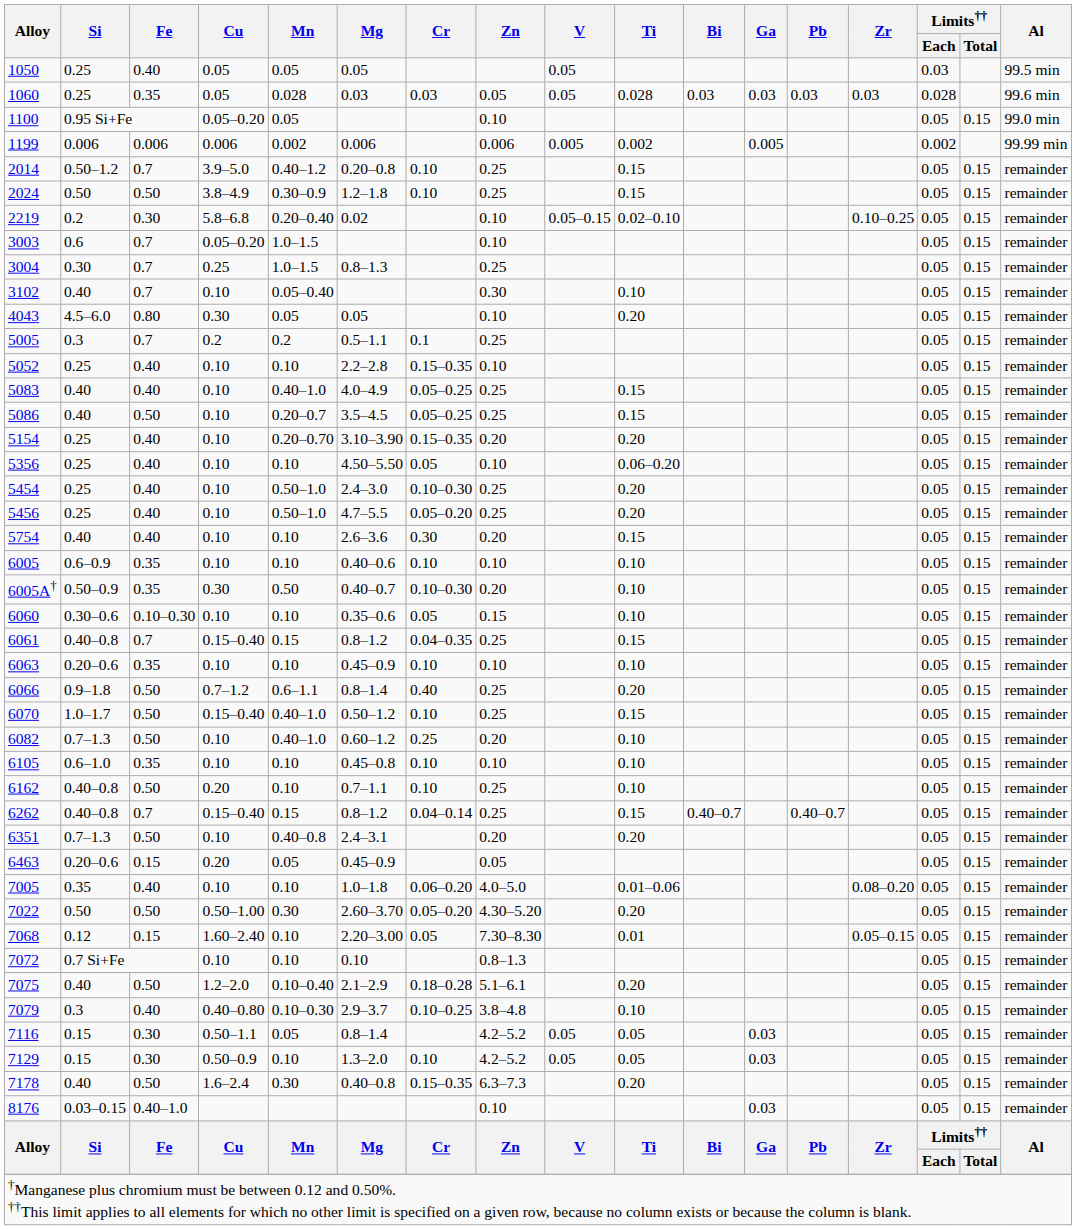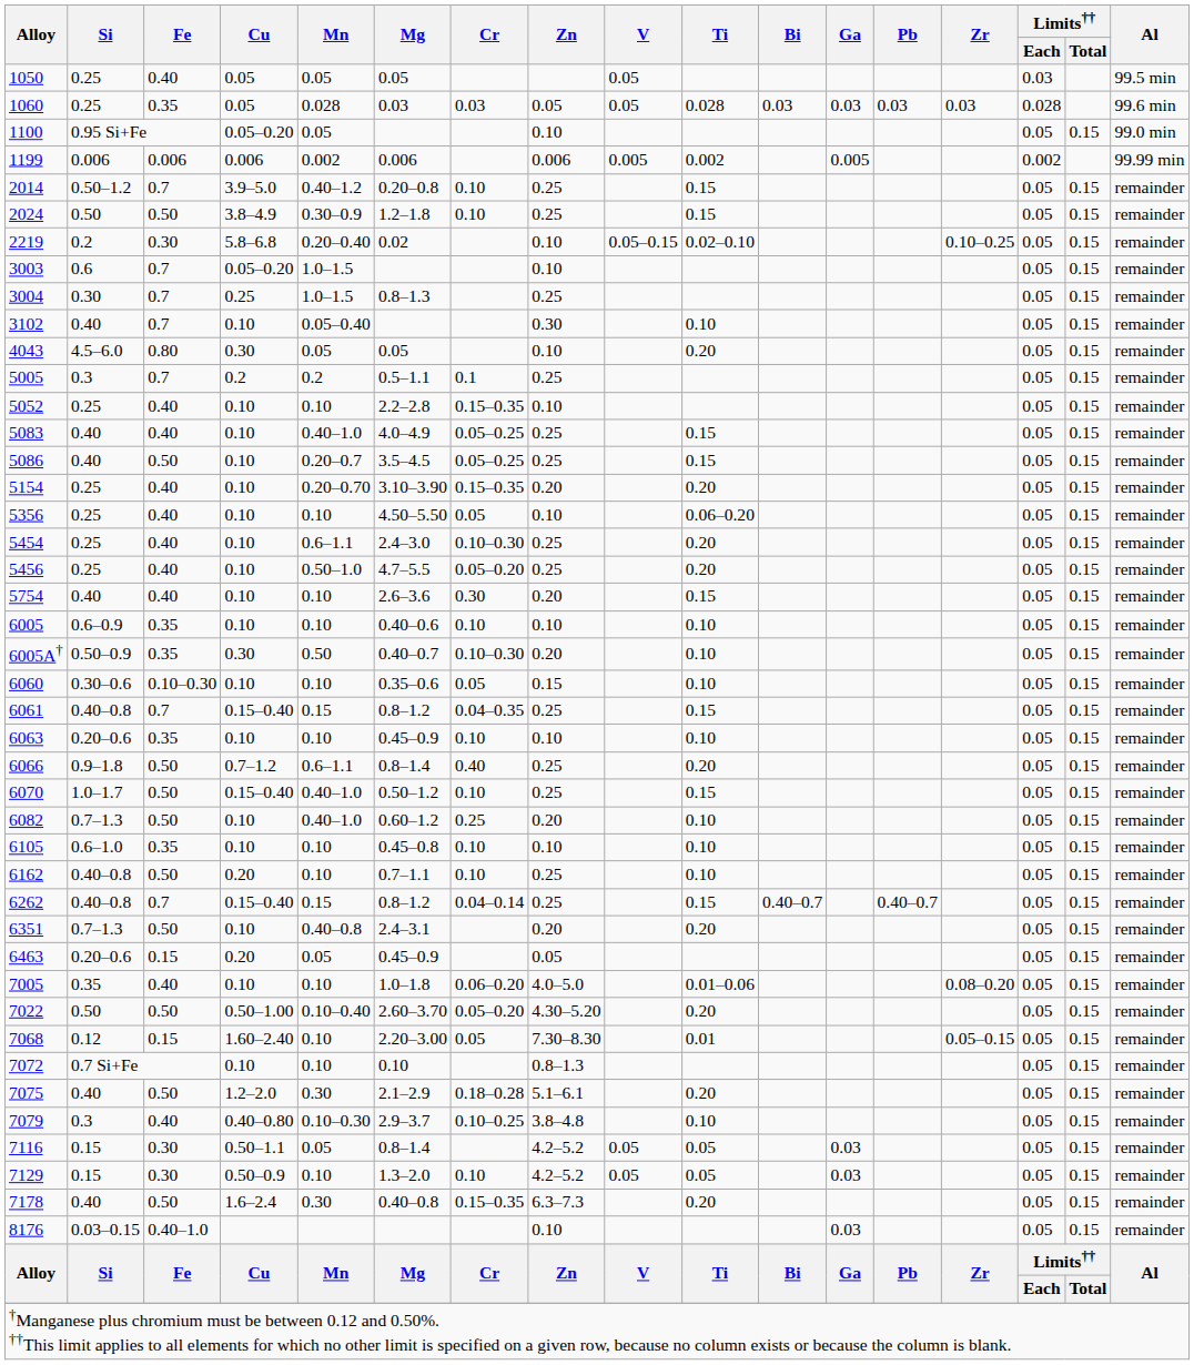 <table class="wikitable">
 <tr>
 <th rowspan="2">Alloy</th>
 <th rowspan="2"><a href='#'>Si</a></th>
 <th rowspan="2"><a href='#'>Fe</a></th>
 <th rowspan="2"><a href='#'>Cu</a></th>
 <th rowspan="2"><a href='#'>Mn</a></th>
 <th rowspan="2"><a href='#'>Mg</a></th>
 <th rowspan="2"><a href='#'>Cr</a></th>
 <th rowspan="2"><a href='#'>Zn</a></th>
 <th rowspan="2"><a href='#'>V</a></th>
 <th rowspan="2"><a href='#'>Ti</a></th>
 <th rowspan="2"><a href='#'>Bi</a></th>
 <th rowspan="2"><a href='#'>Ga</a></th>
 <th rowspan="2"><a href='#'>Pb</a></th>
 <th rowspan="2"><a href='#'>Zr</a></th>
 <th colspan="2">Limits<sup>††</sup></th>
 <th rowspan="2">Al</th>
 </tr>
 <tr>
 <th>Each</th>
 <th>Total</th>
 </tr>
 <tr>
 <td><a href='#'>1050</a></td>
 <td>0.25</td>
 <td>0.40</td>
 <td>0.05</td>
 <td>0.05</td>
 <td>0.05</td>
 <td></td>
 <td></td>
 <td>0.05</td>
 <td></td>
 <td></td>
 <td></td>
 <td></td>
 <td></td>
 <td>0.03</td>
 <td></td>
 <td>99.5 min</td>
 </tr>
 <tr>
 <td><a href='#'>1060</a></td>
 <td>0.25</td>
 <td>0.35</td>
 <td>0.05</td>
 <td>0.028</td>
 <td>0.03</td>
 <td>0.03</td>
 <td>0.05</td>
 <td>0.05</td>
 <td>0.028</td>
 <td>0.03</td>
 <td>0.03</td>
 <td>0.03</td>
 <td>0.03</td>
 <td>0.028</td>
 <td></td>
 <td>99.6 min</td>
 </tr>
 <tr>
 <td><a href='#'>1100</a></td>
 <td colspan="2">0.95 Si+Fe</td>
 <td>0.05–0.20</td>
 <td>0.05</td>
 <td></td>
 <td></td>
 <td>0.10</td>
 <td></td>
 <td></td>
 <td></td>
 <td></td>
 <td></td>
 <td></td>
 <td>0.05</td>
 <td>0.15</td>
 <td>99.0 min</td>
 </tr>
 <tr>
 <td><a href='#'>1199</a></td>
 <td>0.006</td>
 <td>0.006</td>
 <td>0.006</td>
 <td>0.002</td>
 <td>0.006</td>
 <td></td>
 <td>0.006</td>
 <td>0.005</td>
 <td>0.002</td>
 <td></td>
 <td>0.005</td>
 <td></td>
 <td></td>
 <td>0.002</td>
 <td></td>
 <td>99.99 min</td>
 </tr>
 <tr>
 <td><a href='#'>2014</a></td>
 <td>0.50–1.2</td>
 <td>0.7</td>
 <td>3.9–5.0</td>
 <td>0.40–1.2</td>
 <td>0.20–0.8</td>
 <td>0.10</td>
 <td>0.25</td>
 <td></td>
 <td>0.15</td>
 <td></td>
 <td></td>
 <td></td>
 <td></td>
 <td>0.05</td>
 <td>0.15</td>
 <td>remainder</td>
 </tr>
 <tr>
 <td><a href='#'>2024</a></td>
 <td>0.50</td>
 <td>0.50</td>
 <td>3.8–4.9</td>
 <td>0.30–0.9</td>
 <td>1.2–1.8</td>
 <td>0.10</td>
 <td>0.25</td>
 <td></td>
 <td>0.15</td>
 <td></td>
 <td></td>
 <td></td>
 <td></td>
 <td>0.05</td>
 <td>0.15</td>
 <td>remainder</td>
 </tr>
 <tr>
 <td><a href='#'>2219</a></td>
 <td>0.2</td>
 <td>0.30</td>
 <td>5.8–6.8</td>
 <td>0.20–0.40</td>
 <td>0.02</td>
 <td></td>
 <td>0.10</td>
 <td>0.05–0.15</td>
 <td>0.02–0.10</td>
 <td></td>
 <td></td>
 <td></td>
 <td>0.10–0.25</td>
 <td>0.05</td>
 <td>0.15</td>
 <td>remainder</td>
 </tr>
 <tr>
 <td><a href='#'>3003</a></td>
 <td>0.6</td>
 <td>0.7</td>
 <td>0.05–0.20</td>
 <td>1.0–1.5</td>
 <td></td>
 <td></td>
 <td>0.10</td>
 <td></td>
 <td></td>
 <td></td>
 <td></td>
 <td></td>
 <td></td>
 <td>0.05</td>
 <td>0.15</td>
 <td>remainder</td>
 </tr>
 <tr>
 <td><a href='#'>3004</a></td>
 <td>0.30</td>
 <td>0.7</td>
 <td>0.25</td>
 <td>1.0–1.5</td>
 <td>0.8–1.3</td>
 <td></td>
 <td>0.25</td>
 <td></td>
 <td></td>
 <td></td>
 <td></td>
 <td></td>
 <td></td>
 <td>0.05</td>
 <td>0.15</td>
 <td>remainder</td>
 </tr>
 <tr>
 <td><a href='#'>3102</a></td>
 <td>0.40</td>
 <td>0.7</td>
 <td>0.10</td>
 <td>0.05–0.40</td>
 <td></td>
 <td></td>
 <td>0.30</td>
 <td></td>
 <td>0.10</td>
 <td></td>
 <td></td>
 <td></td>
 <td></td>
 <td>0.05</td>
 <td>0.15</td>
 <td>remainder</td>
 </tr>
 <tr>
 <td><a href='#'>4043</a></td>
 <td>4.5–6.0</td>
 <td>0.80</td>
 <td>0.30</td>
 <td>0.05</td>
 <td>0.05</td>
 <td></td>
 <td>0.10</td>
 <td></td>
 <td>0.20</td>
 <td></td>
 <td></td>
 <td></td>
 <td></td>
 <td>0.05</td>
 <td>0.15</td>
 <td>remainder</td>
 </tr>
 <tr>
 <td><a href='#'>5005</a></td>
 <td>0.3</td>
 <td>0.7</td>
 <td>0.2</td>
 <td>0.2</td>
 <td>0.5–1.1</td>
 <td>0.1</td>
 <td>0.25</td>
 <td></td>
 <td></td>
 <td></td>
 <td></td>
 <td></td>
 <td></td>
 <td>0.05</td>
 <td>0.15</td>
 <td>remainder</td>
 </tr>
 <tr>
 <td><a href='#'>5052</a></td>
 <td>0.25</td>
 <td>0.40</td>
 <td>0.10</td>
 <td>0.10</td>
 <td>2.2–2.8</td>
 <td>0.15–0.35</td>
 <td>0.10</td>
 <td></td>
 <td></td>
 <td></td>
 <td></td>
 <td></td>
 <td></td>
 <td>0.05</td>
 <td>0.15</td>
 <td>remainder</td>
 </tr>
 <tr>
 <td><a href='#'>5083</a></td>
 <td>0.40</td>
 <td>0.40</td>
 <td>0.10</td>
 <td>0.40–1.0</td>
 <td>4.0–4.9</td>
 <td>0.05–0.25</td>
 <td>0.25</td>
 <td></td>
 <td>0.15</td>
 <td></td>
 <td></td>
 <td></td>
 <td></td>
 <td>0.05</td>
 <td>0.15</td>
 <td>remainder</td>
 </tr>
 <tr>
 <td><a href='#'>5086</a></td>
 <td>0.40</td>
 <td>0.50</td>
 <td>0.10</td>
 <td>0.20–0.7</td>
 <td>3.5–4.5</td>
 <td>0.05–0.25</td>
 <td>0.25</td>
 <td></td>
 <td>0.15</td>
 <td></td>
 <td></td>
 <td></td>
 <td></td>
 <td>0.05</td>
 <td>0.15</td>
 <td>remainder</td>
 </tr>
 <tr>
 <td><a href='#'>5154</a></td>
 <td>0.25</td>
 <td>0.40</td>
 <td>0.10</td>
 <td>0.20–0.70</td>
 <td>3.10–3.90</td>
 <td>0.15–0.35</td>
 <td>0.20</td>
 <td></td>
 <td>0.20</td>
 <td></td>
 <td></td>
 <td></td>
 <td></td>
 <td>0.05</td>
 <td>0.15</td>
 <td>remainder</td>
 </tr>
 <tr>
 <td><a href='#'>5356</a></td>
 <td>0.25</td>
 <td>0.40</td>
 <td>0.10</td>
 <td>0.10</td>
 <td>4.50–5.50</td>
 <td>0.05</td>
 <td>0.10</td>
 <td></td>
 <td>0.06–0.20</td>
 <td></td>
 <td></td>
 <td></td>
 <td></td>
 <td>0.05</td>
 <td>0.15</td>
 <td>remainder</td>
 </tr>
 <tr>
 <td><a href='#'>5454</a></td>
 <td>0.25</td>
 <td>0.40</td>
 <td>0.10</td>
-<td>0.50–1.0</td>
+<td>0.6–1.1</td>
 <td>2.4–3.0</td>
 <td>0.10–0.30</td>
 <td>0.25</td>
 <td></td>
 <td>0.20</td>
 <td></td>
 <td></td>
 <td></td>
 <td></td>
 <td>0.05</td>
 <td>0.15</td>
 <td>remainder</td>
 </tr>
 <tr>
 <td><a href='#'>5456</a></td>
 <td>0.25</td>
 <td>0.40</td>
 <td>0.10</td>
 <td>0.50–1.0</td>
 <td>4.7–5.5</td>
 <td>0.05–0.20</td>
 <td>0.25</td>
 <td></td>
 <td>0.20</td>
 <td></td>
 <td></td>
 <td></td>
 <td></td>
 <td>0.05</td>
 <td>0.15</td>
 <td>remainder</td>
 </tr>
 <tr>
 <td><a href='#'>5754</a></td>
 <td>0.40</td>
 <td>0.40</td>
 <td>0.10</td>
 <td>0.10</td>
 <td>2.6–3.6</td>
 <td>0.30</td>
 <td>0.20</td>
 <td></td>
 <td>0.15</td>
 <td></td>
 <td></td>
 <td></td>
 <td></td>
 <td>0.05</td>
 <td>0.15</td>
 <td>remainder</td>
 </tr>
 <tr>
 <td><a href='#'>6005</a></td>
 <td>0.6–0.9</td>
 <td>0.35</td>
 <td>0.10</td>
 <td>0.10</td>
 <td>0.40–0.6</td>
 <td>0.10</td>
 <td>0.10</td>
 <td></td>
 <td>0.10</td>
 <td></td>
 <td></td>
 <td></td>
 <td></td>
 <td>0.05</td>
 <td>0.15</td>
 <td>remainder</td>
 </tr>
 <tr>
 <td><a href='#'>6005A</a><sup>†</sup></td>
 <td>0.50–0.9</td>
 <td>0.35</td>
 <td>0.30</td>
 <td>0.50</td>
 <td>0.40–0.7</td>
 <td>0.10–0.30</td>
 <td>0.20</td>
 <td></td>
 <td>0.10</td>
 <td></td>
 <td></td>
 <td></td>
 <td></td>
 <td>0.05</td>
 <td>0.15</td>
 <td>remainder</td>
 </tr>
 <tr>
 <td><a href='#'>6060</a></td>
 <td>0.30–0.6</td>
 <td>0.10–0.30</td>
 <td>0.10</td>
 <td>0.10</td>
 <td>0.35–0.6</td>
 <td>0.05</td>
 <td>0.15</td>
 <td></td>
 <td>0.10</td>
 <td></td>
 <td></td>
 <td></td>
 <td></td>
 <td>0.05</td>
 <td>0.15</td>
 <td>remainder</td>
 </tr>
 <tr>
 <td><a href='#'>6061</a></td>
 <td>0.40–0.8</td>
 <td>0.7</td>
 <td>0.15–0.40</td>
 <td>0.15</td>
 <td>0.8–1.2</td>
 <td>0.04–0.35</td>
 <td>0.25</td>
 <td></td>
 <td>0.15</td>
 <td></td>
 <td></td>
 <td></td>
 <td></td>
 <td>0.05</td>
 <td>0.15</td>
 <td>remainder</td>
 </tr>
 <tr>
 <td><a href='#'>6063</a></td>
 <td>0.20–0.6</td>
 <td>0.35</td>
 <td>0.10</td>
 <td>0.10</td>
 <td>0.45–0.9</td>
 <td>0.10</td>
 <td>0.10</td>
 <td></td>
 <td>0.10</td>
 <td></td>
 <td></td>
 <td></td>
 <td></td>
 <td>0.05</td>
 <td>0.15</td>
 <td>remainder</td>
 </tr>
 <tr>
 <td><a href='#'>6066</a></td>
 <td>0.9–1.8</td>
 <td>0.50</td>
 <td>0.7–1.2</td>
 <td>0.6–1.1</td>
 <td>0.8–1.4</td>
 <td>0.40</td>
 <td>0.25</td>
 <td></td>
 <td>0.20</td>
 <td></td>
 <td></td>
 <td></td>
 <td></td>
 <td>0.05</td>
 <td>0.15</td>
 <td>remainder</td>
 </tr>
 <tr>
 <td><a href='#'>6070</a></td>
 <td>1.0–1.7</td>
 <td>0.50</td>
 <td>0.15–0.40</td>
 <td>0.40–1.0</td>
 <td>0.50–1.2</td>
 <td>0.10</td>
 <td>0.25</td>
 <td></td>
 <td>0.15</td>
 <td></td>
 <td></td>
 <td></td>
 <td></td>
 <td>0.05</td>
 <td>0.15</td>
 <td>remainder</td>
 </tr>
 <tr>
 <td><a href='#'>6082</a></td>
 <td>0.7–1.3</td>
 <td>0.50</td>
 <td>0.10</td>
 <td>0.40–1.0</td>
 <td>0.60–1.2</td>
 <td>0.25</td>
 <td>0.20</td>
 <td></td>
 <td>0.10</td>
 <td></td>
 <td></td>
 <td></td>
 <td></td>
 <td>0.05</td>
 <td>0.15</td>
 <td>remainder</td>
 </tr>
 <tr>
 <td><a href='#'>6105</a></td>
 <td>0.6–1.0</td>
 <td>0.35</td>
 <td>0.10</td>
 <td>0.10</td>
 <td>0.45–0.8</td>
 <td>0.10</td>
 <td>0.10</td>
 <td></td>
 <td>0.10</td>
 <td></td>
 <td></td>
 <td></td>
 <td></td>
 <td>0.05</td>
 <td>0.15</td>
 <td>remainder</td>
 </tr>
 <tr>
 <td><a href='#'>6162</a></td>
 <td>0.40–0.8</td>
 <td>0.50</td>
 <td>0.20</td>
 <td>0.10</td>
 <td>0.7–1.1</td>
 <td>0.10</td>
 <td>0.25</td>
 <td></td>
 <td>0.10</td>
 <td></td>
 <td></td>
 <td></td>
 <td></td>
 <td>0.05</td>
 <td>0.15</td>
 <td>remainder</td>
 </tr>
 <tr>
 <td><a href='#'>6262</a></td>
 <td>0.40–0.8</td>
 <td>0.7</td>
 <td>0.15–0.40</td>
 <td>0.15</td>
 <td>0.8–1.2</td>
 <td>0.04–0.14</td>
 <td>0.25</td>
 <td></td>
 <td>0.15</td>
 <td>0.40–0.7</td>
 <td></td>
 <td>0.40–0.7</td>
 <td></td>
 <td>0.05</td>
 <td>0.15</td>
 <td>remainder</td>
 </tr>
 <tr>
 <td><a href='#'>6351</a></td>
 <td>0.7–1.3</td>
 <td>0.50</td>
 <td>0.10</td>
 <td>0.40–0.8</td>
 <td>2.4–3.1</td>
 <td></td>
 <td>0.20</td>
 <td></td>
 <td>0.20</td>
 <td></td>
 <td></td>
 <td></td>
 <td></td>
 <td>0.05</td>
 <td>0.15</td>
 <td>remainder</td>
 </tr>
 <tr>
 <td><a href='#'>6463</a></td>
 <td>0.20–0.6</td>
 <td>0.15</td>
 <td>0.20</td>
 <td>0.05</td>
 <td>0.45–0.9</td>
 <td></td>
 <td>0.05</td>
 <td></td>
 <td></td>
 <td></td>
 <td></td>
 <td></td>
 <td></td>
 <td>0.05</td>
 <td>0.15</td>
 <td>remainder</td>
 </tr>
 <tr>
 <td><a href='#'>7005</a></td>
 <td>0.35</td>
 <td>0.40</td>
 <td>0.10</td>
 <td>0.10</td>
 <td>1.0–1.8</td>
 <td>0.06–0.20</td>
 <td>4.0–5.0</td>
 <td></td>
 <td>0.01–0.06</td>
 <td></td>
 <td></td>
 <td></td>
 <td>0.08–0.20</td>
 <td>0.05</td>
 <td>0.15</td>
 <td>remainder</td>
 </tr>
 <tr>
 <td><a href='#'>7022</a></td>
 <td>0.50</td>
 <td>0.50</td>
 <td>0.50–1.00</td>
-<td>0.30</td>
+<td>0.10–0.40</td>
 <td>2.60–3.70</td>
 <td>0.05–0.20</td>
 <td>4.30–5.20</td>
 <td></td>
 <td>0.20</td>
 <td></td>
 <td></td>
 <td></td>
 <td></td>
 <td>0.05</td>
 <td>0.15</td>
 <td>remainder</td>
 </tr>
 <tr>
 <td><a href='#'>7068</a></td>
 <td>0.12</td>
 <td>0.15</td>
 <td>1.60–2.40</td>
 <td>0.10</td>
 <td>2.20–3.00</td>
 <td>0.05</td>
 <td>7.30–8.30</td>
 <td></td>
 <td>0.01</td>
 <td></td>
 <td></td>
 <td></td>
 <td>0.05–0.15</td>
 <td>0.05</td>
 <td>0.15</td>
 <td>remainder</td>
 </tr>
 <tr>
 <td><a href='#'>7072</a></td>
 <td colspan="2">0.7 Si+Fe</td>
 <td>0.10</td>
 <td>0.10</td>
 <td>0.10</td>
 <td></td>
 <td>0.8–1.3</td>
 <td></td>
 <td></td>
 <td></td>
 <td></td>
 <td></td>
 <td></td>
 <td>0.05</td>
 <td>0.15</td>
 <td>remainder</td>
 </tr>
 <tr>
 <td><a href='#'>7075</a></td>
 <td>0.40</td>
 <td>0.50</td>
 <td>1.2–2.0</td>
-<td>0.10–0.40</td>
+<td>0.30</td>
 <td>2.1–2.9</td>
 <td>0.18–0.28</td>
 <td>5.1–6.1</td>
 <td></td>
 <td>0.20</td>
 <td></td>
 <td></td>
 <td></td>
 <td></td>
 <td>0.05</td>
 <td>0.15</td>
 <td>remainder</td>
 </tr>
 <tr>
 <td><a href='#'>7079</a></td>
 <td>0.3</td>
 <td>0.40</td>
 <td>0.40–0.80</td>
 <td>0.10–0.30</td>
 <td>2.9–3.7</td>
 <td>0.10–0.25</td>
 <td>3.8–4.8</td>
 <td></td>
 <td>0.10</td>
 <td></td>
 <td></td>
 <td></td>
 <td></td>
 <td>0.05</td>
 <td>0.15</td>
 <td>remainder</td>
 </tr>
 <tr>
 <td><a href='#'>7116</a></td>
 <td>0.15</td>
 <td>0.30</td>
 <td>0.50–1.1</td>
 <td>0.05</td>
 <td>0.8–1.4</td>
 <td></td>
 <td>4.2–5.2</td>
 <td>0.05</td>
 <td>0.05</td>
 <td></td>
 <td>0.03</td>
 <td></td>
 <td></td>
 <td>0.05</td>
 <td>0.15</td>
 <td>remainder</td>
 </tr>
 <tr>
 <td><a href='#'>7129</a></td>
 <td>0.15</td>
 <td>0.30</td>
 <td>0.50–0.9</td>
 <td>0.10</td>
 <td>1.3–2.0</td>
 <td>0.10</td>
 <td>4.2–5.2</td>
 <td>0.05</td>
 <td>0.05</td>
 <td></td>
 <td>0.03</td>
 <td></td>
 <td></td>
 <td>0.05</td>
 <td>0.15</td>
 <td>remainder</td>
 </tr>
 <tr>
 <td><a href='#'>7178</a></td>
 <td>0.40</td>
 <td>0.50</td>
 <td>1.6–2.4</td>
 <td>0.30</td>
 <td>0.40–0.8</td>
 <td>0.15–0.35</td>
 <td>6.3–7.3</td>
 <td></td>
 <td>0.20</td>
 <td></td>
 <td></td>
 <td></td>
 <td></td>
 <td>0.05</td>
 <td>0.15</td>
 <td>remainder</td>
 </tr>
 <tr>
 <td><a href='#'>8176</a></td>
 <td>0.03–0.15</td>
 <td>0.40–1.0</td>
 <td></td>
 <td></td>
 <td></td>
 <td></td>
 <td>0.10</td>
 <td></td>
 <td></td>
 <td></td>
 <td>0.03</td>
 <td></td>
 <td></td>
 <td>0.05</td>
 <td>0.15</td>
 <td>remainder</td>
 </tr>
 <tr>
 <th rowspan="2">Alloy</th>
 <th rowspan="2"><a href='#'>Si</a></th>
 <th rowspan="2"><a href='#'>Fe</a></th>
 <th rowspan="2"><a href='#'>Cu</a></th>
 <th rowspan="2"><a href='#'>Mn</a></th>
 <th rowspan="2"><a href='#'>Mg</a></th>
 <th rowspan="2"><a href='#'>Cr</a></th>
 <th rowspan="2"><a href='#'>Zn</a></th>
 <th rowspan="2"><a href='#'>V</a></th>
 <th rowspan="2"><a href='#'>Ti</a></th>
 <th rowspan="2"><a href='#'>Bi</a></th>
 <th rowspan="2"><a href='#'>Ga</a></th>
 <th rowspan="2"><a href='#'>Pb</a></th>
 <th rowspan="2"><a href='#'>Zr</a></th>
 <th colspan="2">Limits<sup>††</sup></th>
 <th rowspan="2">Al</th>
 </tr>
 <tr>
 <th>Each</th>
 <th>Total</th>
 </tr>
 <tr>
 </tr>
 <tr>
 <td colspan=17><sup>†</sup>Manganese plus chromium must be between 0.12 and 0.50%.<br><sup>††</sup>This limit applies to all elements for which no other limit is specified on a given row, because no column exists or because the column is blank.</td>
 </tr>
 </table>
